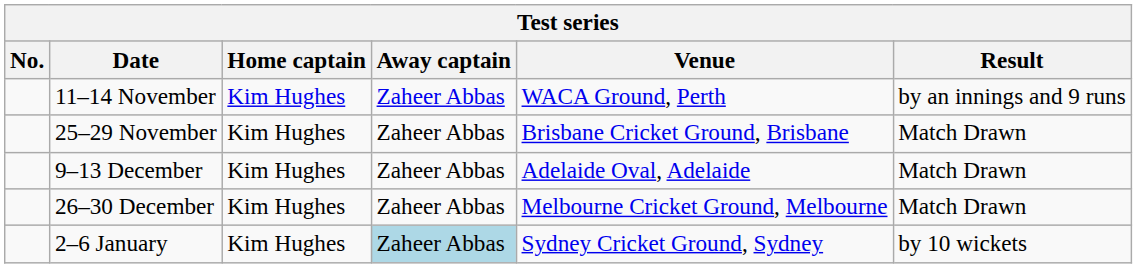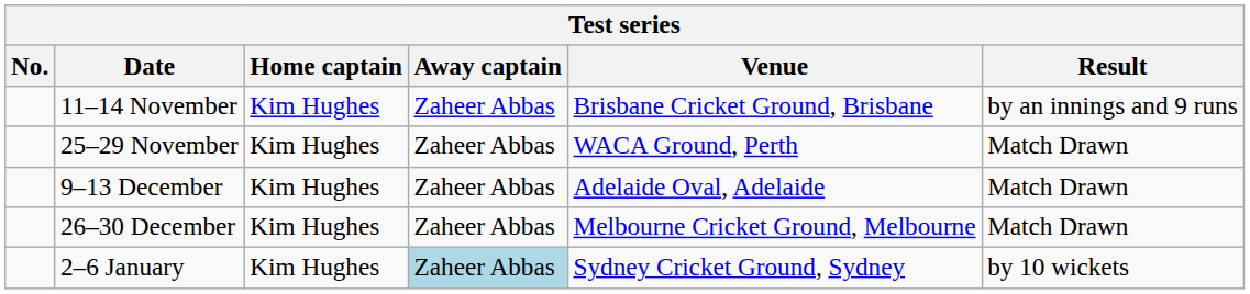 <table class="wikitable">
 <tr>
 <th colspan="9">Test series</th>
 </tr>
 <tr>
 <th>No.</th>
 <th>Date</th>
 <th>Home captain</th>
 <th>Away captain</th>
 <th>Venue</th>
 <th>Result</th>
 </tr>
 <tr>
 <td></td>
 <td>11–14 November</td>
 <td><a href='#'>Kim Hughes</a></td>
 <td><a href='#'>Zaheer Abbas</a></td>
-<td><a href='#'>WACA Ground</a>, <a href='#'>Perth</a></td>
+<td><a href='#'>Brisbane Cricket Ground</a>, <a href='#'>Brisbane</a></td>
 <td> by an innings and 9 runs</td>
 </tr>
 <tr>
 <td></td>
 <td>25–29 November</td>
 <td>Kim Hughes</td>
 <td>Zaheer Abbas</td>
-<td><a href='#'>Brisbane Cricket Ground</a>, <a href='#'>Brisbane</a></td>
+<td><a href='#'>WACA Ground</a>, <a href='#'>Perth</a></td>
 <td>Match Drawn</td>
 </tr>
 <tr>
 <td></td>
 <td>9–13 December</td>
 <td>Kim Hughes</td>
 <td>Zaheer Abbas</td>
 <td><a href='#'>Adelaide Oval</a>, <a href='#'>Adelaide</a></td>
 <td>Match Drawn</td>
 </tr>
 <tr>
 <td></td>
 <td>26–30 December</td>
 <td>Kim Hughes</td>
 <td>Zaheer Abbas</td>
 <td><a href='#'>Melbourne Cricket Ground</a>, <a href='#'>Melbourne</a></td>
 <td>Match Drawn</td>
 </tr>
 <tr>
 <td></td>
 <td>2–6 January</td>
 <td>Kim Hughes</td>
 <td style="background: lightblue;">Zaheer Abbas</td>
 <td><a href='#'>Sydney Cricket Ground</a>, <a href='#'>Sydney</a></td>
 <td> by 10 wickets</td>
 </tr>
 </table>
